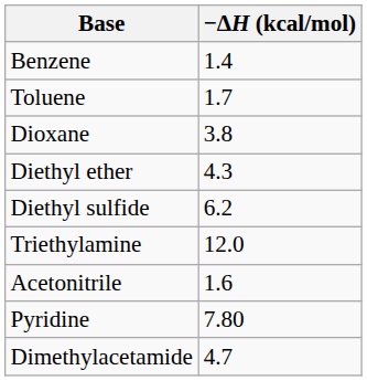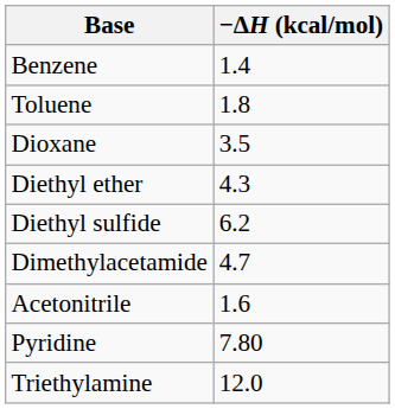 <table class="wikitable">
 <tr>
 <th>Base</th>
 <th>−Δ<em>H</em> (kcal/mol)</th>
 </tr>
 <tr>
 <td>Benzene</td>
 <td>1.4</td>
 </tr>
 <tr>
 <td>Toluene</td>
-<td>1.7</td>
+<td>1.8</td>
 </tr>
 <tr>
 <td>Dioxane</td>
-<td>3.8</td>
+<td>3.5</td>
 </tr>
 <tr>
 <td>Diethyl ether</td>
 <td>4.3</td>
 </tr>
 <tr>
 <td>Diethyl sulfide</td>
 <td>6.2</td>
 </tr>
 <tr>
-<td>Triethylamine</td>
-<td>12.0</td>
+<td>Dimethylacetamide</td>
+<td>4.7</td>
 </tr>
 <tr>
 <td>Acetonitrile</td>
 <td>1.6</td>
 </tr>
 <tr>
 <td>Pyridine</td>
 <td>7.80</td>
 </tr>
 <tr>
-<td>Dimethylacetamide</td>
-<td>4.7</td>
+<td>Triethylamine</td>
+<td>12.0</td>
 </tr>
 </table>
